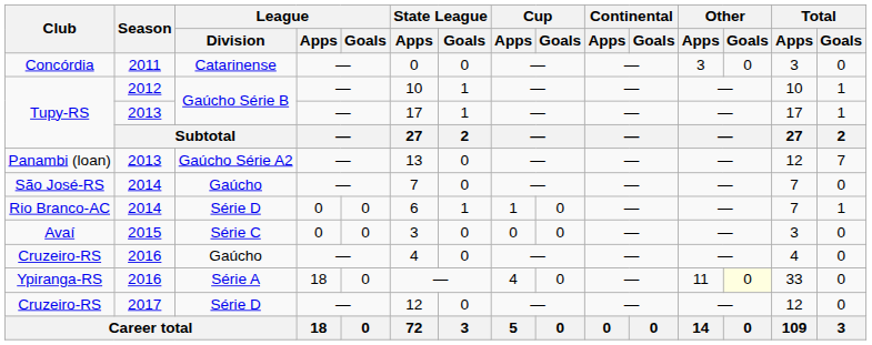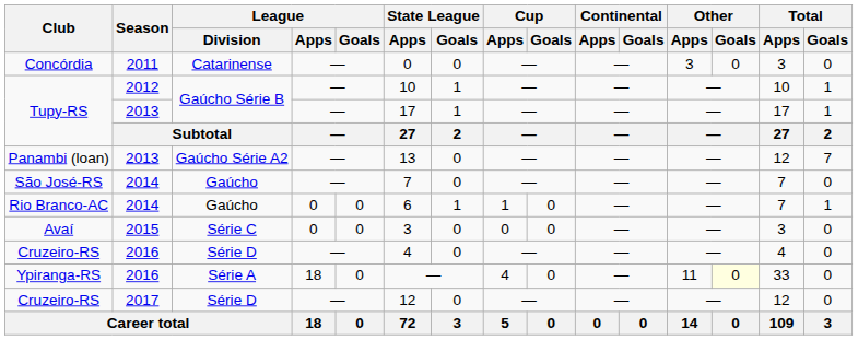 <table class="wikitable" style="text-align: center;">
 <tr>
 <th rowspan="2">Club</th>
 <th rowspan="2">Season</th>
 <th colspan="3">League</th>
 <th colspan="2">State League</th>
 <th colspan="2">Cup</th>
 <th colspan="2">Continental</th>
 <th colspan="2">Other</th>
 <th colspan="2">Total</th>
 </tr>
 <tr>
 <th>Division</th>
 <th>Apps</th>
 <th>Goals</th>
 <th>Apps</th>
 <th>Goals</th>
 <th>Apps</th>
 <th>Goals</th>
 <th>Apps</th>
 <th>Goals</th>
 <th>Apps</th>
 <th>Goals</th>
 <th>Apps</th>
 <th>Goals</th>
 </tr>
 <tr>
 <td valign="center"><a href='#'>Concórdia</a></td>
 <td><a href='#'>2011</a></td>
 <td><a href='#'>Catarinense</a></td>
 <td colspan="2">—</td>
 <td>0</td>
 <td>0</td>
 <td colspan="2">—</td>
 <td colspan="2">—</td>
 <td>3</td>
 <td>0</td>
 <td>3</td>
 <td>0</td>
 </tr>
 <tr>
 <td rowspan="3" valign="center"><a href='#'>Tupy-RS</a></td>
 <td><a href='#'>2012</a></td>
 <td rowspan="2"><a href='#'>Gaúcho Série B</a></td>
 <td colspan="2">—</td>
 <td>10</td>
 <td>1</td>
 <td colspan="2">—</td>
 <td colspan="2">—</td>
 <td colspan="2">—</td>
 <td>10</td>
 <td>1</td>
 </tr>
 <tr>
 <td><a href='#'>2013</a></td>
 <td colspan="2">—</td>
 <td>17</td>
 <td>1</td>
 <td colspan="2">—</td>
 <td colspan="2">—</td>
 <td colspan="2">—</td>
 <td>17</td>
 <td>1</td>
 </tr>
 <tr>
 <th colspan="2">Subtotal</th>
 <th colspan="2">—</th>
 <th>27</th>
 <th>2</th>
 <th colspan="2">—</th>
 <th colspan="2">—</th>
 <th colspan="2">—</th>
 <th>27</th>
 <th>2</th>
 </tr>
 <tr>
 <td valign="center"><a href='#'>Panambi</a> (loan)</td>
 <td><a href='#'>2013</a></td>
 <td><a href='#'>Gaúcho Série A2</a></td>
 <td colspan="2">—</td>
 <td>13</td>
 <td>0</td>
 <td colspan="2">—</td>
 <td colspan="2">—</td>
 <td colspan="2">—</td>
 <td>12</td>
 <td>7</td>
 </tr>
 <tr>
 <td valign="center"><a href='#'>São José-RS</a></td>
 <td><a href='#'>2014</a></td>
 <td><a href='#'>Gaúcho</a></td>
 <td colspan="2">—</td>
 <td>7</td>
 <td>0</td>
 <td colspan="2">—</td>
 <td colspan="2">—</td>
 <td colspan="2">—</td>
 <td>7</td>
 <td>0</td>
 </tr>
 <tr>
 <td valign="center"><a href='#'>Rio Branco-AC</a></td>
 <td><a href='#'>2014</a></td>
-<td><a href='#'>Série D</a></td>
+<td>Gaúcho</td>
 <td>0</td>
 <td>0</td>
 <td>6</td>
 <td>1</td>
 <td>1</td>
 <td>0</td>
 <td colspan="2">—</td>
 <td colspan="2">—</td>
 <td>7</td>
 <td>1</td>
 </tr>
 <tr>
 <td valign="center"><a href='#'>Avaí</a></td>
 <td><a href='#'>2015</a></td>
 <td><a href='#'>Série C</a></td>
 <td>0</td>
 <td>0</td>
 <td>3</td>
 <td>0</td>
 <td>0</td>
 <td>0</td>
 <td colspan="2">—</td>
 <td colspan="2">—</td>
 <td>3</td>
 <td>0</td>
 </tr>
 <tr>
 <td valign="center"><a href='#'>Cruzeiro-RS</a></td>
 <td><a href='#'>2016</a></td>
-<td>Gaúcho</td>
+<td><a href='#'>Série D</a></td>
 <td colspan="2">—</td>
 <td>4</td>
 <td>0</td>
 <td colspan="2">—</td>
 <td colspan="2">—</td>
 <td colspan="2">—</td>
 <td>4</td>
 <td>0</td>
 </tr>
 <tr>
 <td valign="center"><a href='#'>Ypiranga-RS</a></td>
 <td><a href='#'>2016</a></td>
 <td><a href='#'>Série A</a></td>
 <td>18</td>
 <td>0</td>
 <td colspan="2">—</td>
 <td>4</td>
 <td>0</td>
 <td colspan="2">—</td>
 <td>11</td>
 <td style="background: lightyellow;">0</td>
 <td>33</td>
 <td>0</td>
 </tr>
 <tr>
 <td valign="center"><a href='#'>Cruzeiro-RS</a></td>
 <td><a href='#'>2017</a></td>
 <td><a href='#'>Série D</a></td>
 <td colspan="2">—</td>
 <td>12</td>
 <td>0</td>
 <td colspan="2">—</td>
 <td colspan="2">—</td>
 <td colspan="2">—</td>
 <td>12</td>
 <td>0</td>
 </tr>
 <tr>
 <th colspan="3"><strong>Career total</strong></th>
 <th>18</th>
 <th>0</th>
 <th>72</th>
 <th>3</th>
 <th>5</th>
 <th>0</th>
 <th>0</th>
 <th>0</th>
 <th>14</th>
 <th>0</th>
 <th>109</th>
 <th>3</th>
 </tr>
 </table>
